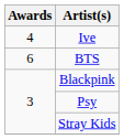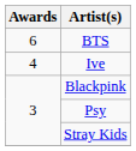 <table class="wikitable" style="text-align:center">
 <tr>
 <th scope="col">Awards</th>
 <th scope="col">Artist(s)</th>
 </tr>
 <tr>
+<td>6</td>
+<td><a href='#'>BTS</a></td>
+</tr>
+<tr>
 <td>4</td>
 <td><a href='#'>Ive</a></td>
-</tr>
-<tr>
-<td>6</td>
-<td><a href='#'>BTS</a></td>
 </tr>
 <tr>
 <td rowspan="3">3</td>
 <td><a href='#'>Blackpink</a></td>
 </tr>
 <tr>
 <td><a href='#'>Psy</a></td>
 </tr>
 <tr>
 <td><a href='#'>Stray Kids</a></td>
 </tr>
 <tr>
 </tr>
 </table>
